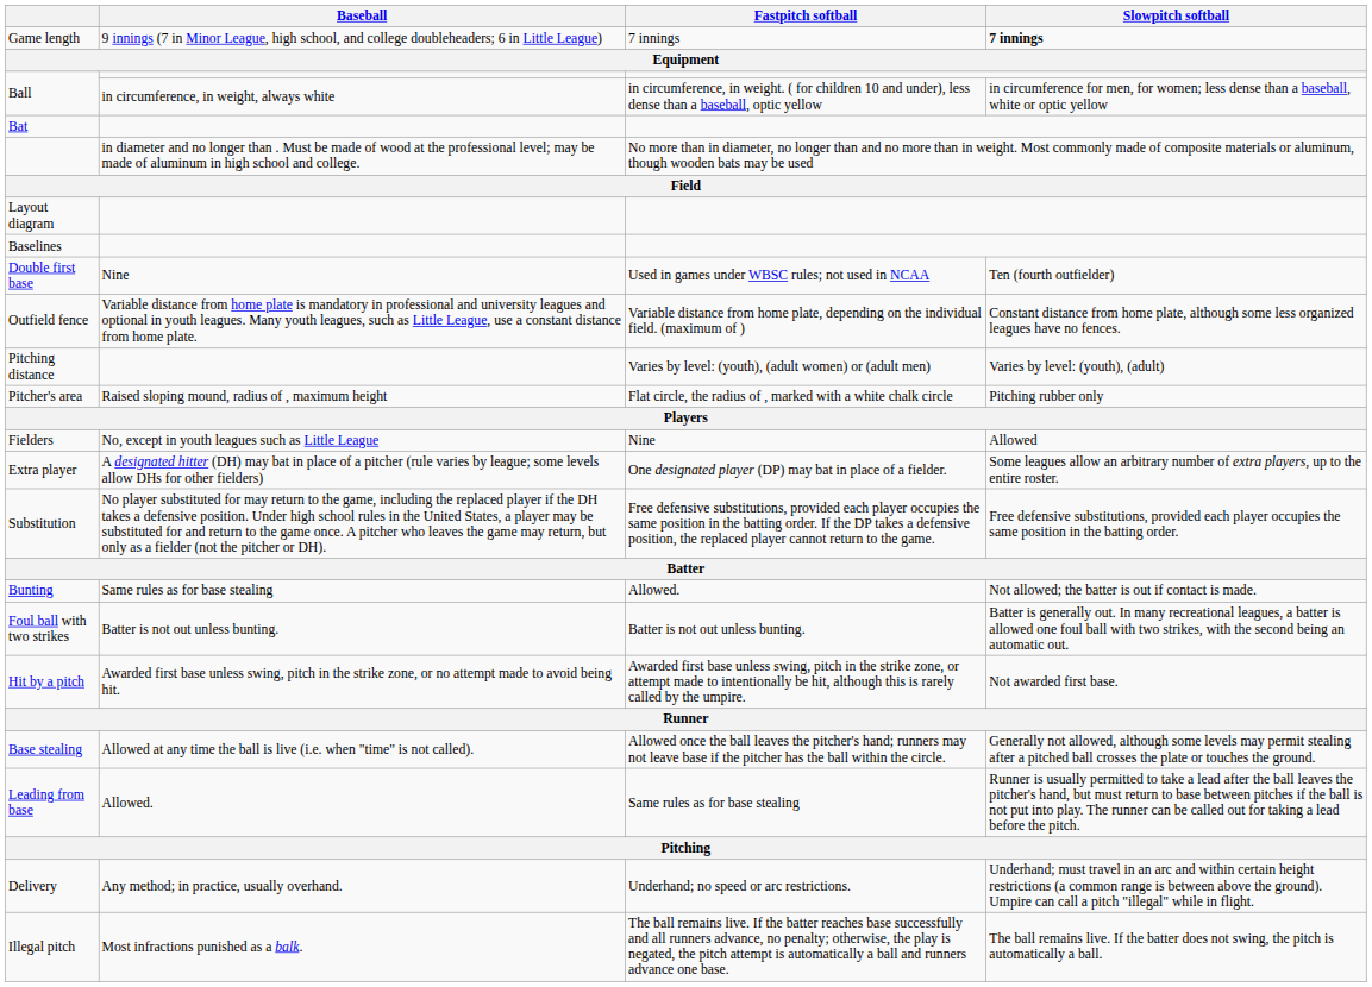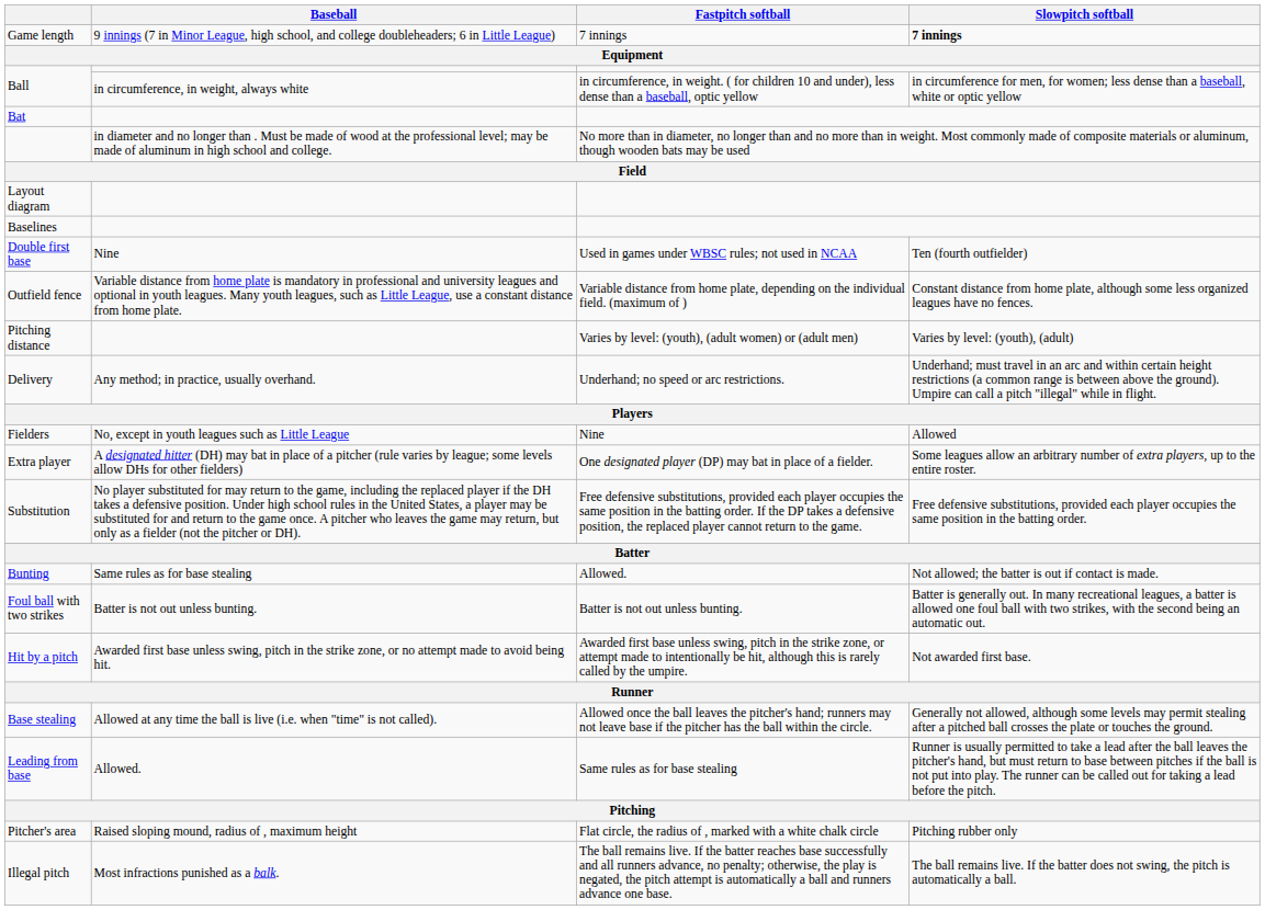 <table class="wikitable">
 <tr>
 <th></th>
 <th><a href='#'>Baseball</a></th>
 <th><a href='#'>Fastpitch softball</a></th>
 <th><a href='#'>Slowpitch softball</a></th>
 </tr>
 <tr>
 <td>Game length</td>
 <td>9 <a href='#'>innings</a> (7 in <a href='#'>Minor League</a>, high school, and college doubleheaders; 6 in <a href='#'>Little League</a>)</td>
 <td>7 innings</td>
 <td><strong>7 innings</strong></td>
 </tr>
 <tr>
 <th colspan="4"><strong>Equipment</strong></th>
 </tr>
 <tr>
 <td rowspan="2">Ball</td>
 <td></td>
 <td colspan="2"></td>
 </tr>
 <tr>
 <td> in circumference,  in weight, always white</td>
 <td> in circumference,   in weight. ( for children 10 and under), less dense than a <a href='#'>baseball</a>, optic yellow</td>
 <td> in circumference for men,  for women; less dense than a <a href='#'>baseball</a>, white or optic yellow</td>
 </tr>
 <tr>
 <td><a href='#'>Bat</a></td>
 <td></td>
 <td colspan="2"></td>
 </tr>
 <tr>
 <td></td>
 <td> in diameter and no longer than . Must be made of wood at the professional level; may be made of aluminum in high school and college.</td>
 <td colspan="2">No more than  in diameter, no longer than  and no more than  in weight. Most commonly made of composite materials or aluminum, though wooden bats may be used</td>
 </tr>
 <tr>
 <th colspan="4">Field</th>
 </tr>
 <tr>
 <td>Layout diagram</td>
 <td></td>
 <td colspan="2"></td>
 </tr>
 <tr>
 <td>Baselines</td>
 <td></td>
 <td colspan="2"></td>
 </tr>
 <tr>
 <td><a href='#'>Double first base</a></td>
 <td>Nine</td>
 <td>Used in games under <a href='#'>WBSC</a> rules; not used in <a href='#'>NCAA</a></td>
 <td>Ten (fourth outfielder)</td>
 </tr>
 <tr>
 <td>Outfield fence</td>
 <td>Variable distance from <a href='#'>home plate</a> is mandatory in professional and university leagues and optional in youth leagues. Many youth leagues, such as <a href='#'>Little League</a>, use a constant distance from home plate.</td>
 <td>Variable distance from home plate, depending on the individual field. (maximum of )</td>
 <td>Constant distance from home plate, although some less organized leagues have no fences.</td>
 </tr>
 <tr>
 <td>Pitching distance</td>
 <td></td>
 <td>Varies by level:  (youth),  (adult women) or  (adult men)</td>
 <td>Varies by level:   (youth),  (adult)</td>
 </tr>
 <tr>
-<td>Pitcher's area</td>
-<td>Raised sloping mound, radius of , maximum height </td>
-<td>Flat circle, the radius of , marked with a white chalk circle</td>
-<td>Pitching rubber only</td>
+<td>Delivery</td>
+<td>Any method; in practice, usually overhand.</td>
+<td>Underhand; no speed or arc restrictions.</td>
+<td>Underhand; must travel in an arc and within certain height restrictions (a common range is between  above the ground). Umpire can call a pitch "illegal" while in flight.</td>
 </tr>
 <tr>
 <th colspan="4">Players</th>
 </tr>
 <tr>
 <td>Fielders</td>
 <td>No, except in youth leagues such as <a href='#'>Little League</a></td>
 <td>Nine</td>
 <td>Allowed</td>
 </tr>
 <tr>
 <td>Extra player</td>
 <td>A <em><a href='#'>designated hitter</a></em> (DH) may bat in place of a pitcher (rule varies by league; some levels allow DHs for other fielders)</td>
 <td>One <em>designated player</em> (DP) may bat in place of a fielder.</td>
 <td>Some leagues allow an arbitrary number of <em>extra players</em>, up to the entire roster.</td>
 </tr>
 <tr>
 <td>Substitution</td>
 <td>No player substituted for may return to the game, including the replaced player if the DH takes a defensive position. Under high school rules in the United States, a player may be substituted for and return to the game once. A pitcher who leaves the game may return, but only as a fielder (not the pitcher or DH).</td>
 <td>Free defensive substitutions, provided each player occupies the same position in the batting order. If the DP takes a defensive position, the replaced player cannot return to the game.</td>
 <td>Free defensive substitutions, provided each player occupies the same position in the batting order.</td>
 </tr>
 <tr>
 <th colspan="4">Batter</th>
 </tr>
 <tr>
 <td><a href='#'>Bunting</a></td>
 <td>Same rules as for base stealing</td>
 <td>Allowed.</td>
 <td>Not allowed; the batter is out if contact is made.</td>
 </tr>
 <tr>
 <td><a href='#'>Foul ball</a> with two strikes</td>
 <td>Batter is not out unless bunting.</td>
 <td>Batter is not out unless bunting.</td>
 <td>Batter is generally out. In many recreational leagues, a batter is allowed one foul ball with two strikes, with the second being an automatic out.</td>
 </tr>
 <tr>
 <td><a href='#'>Hit by a pitch</a></td>
 <td>Awarded first base unless swing, pitch in the strike zone, or no attempt made to avoid being hit.</td>
 <td>Awarded first base unless swing, pitch in the strike zone, or attempt made to intentionally be hit, although this is rarely called by the umpire.</td>
 <td>Not awarded first base.</td>
 </tr>
 <tr>
 <th colspan="4">Runner</th>
 </tr>
 <tr>
 <td><a href='#'>Base stealing</a></td>
 <td>Allowed at any time the ball is live (i.e. when "time" is not called).</td>
 <td>Allowed once the ball leaves the pitcher's hand; runners may not leave base if the pitcher has the ball within the circle.</td>
 <td>Generally not allowed, although some levels may permit stealing after a pitched ball crosses the plate or touches the ground.</td>
 </tr>
 <tr>
 <td><a href='#'>Leading from base</a></td>
 <td>Allowed.</td>
 <td>Same rules as for base stealing</td>
 <td>Runner is usually permitted to take a lead after the ball leaves the pitcher's hand, but must return to base between pitches if the ball is not put into play. The runner can be called out for taking a lead before the pitch.</td>
 </tr>
 <tr>
 <th colspan="4">Pitching</th>
 </tr>
 <tr>
-<td>Delivery</td>
-<td>Any method; in practice, usually overhand.</td>
-<td>Underhand; no speed or arc restrictions.</td>
-<td>Underhand; must travel in an arc and within certain height restrictions (a common range is between  above the ground). Umpire can call a pitch "illegal" while in flight.</td>
+<td>Pitcher's area</td>
+<td>Raised sloping mound, radius of , maximum height </td>
+<td>Flat circle, the radius of , marked with a white chalk circle</td>
+<td>Pitching rubber only</td>
 </tr>
 <tr>
 <td>Illegal pitch</td>
 <td>Most infractions punished as a <em><a href='#'>balk</a></em>.</td>
 <td>The ball remains live. If the batter reaches base successfully and all runners advance, no penalty; otherwise, the play is negated, the pitch attempt is automatically a ball and runners advance one base.</td>
 <td>The ball remains live. If the batter does not swing, the pitch is automatically a ball.</td>
 </tr>
 </table>
